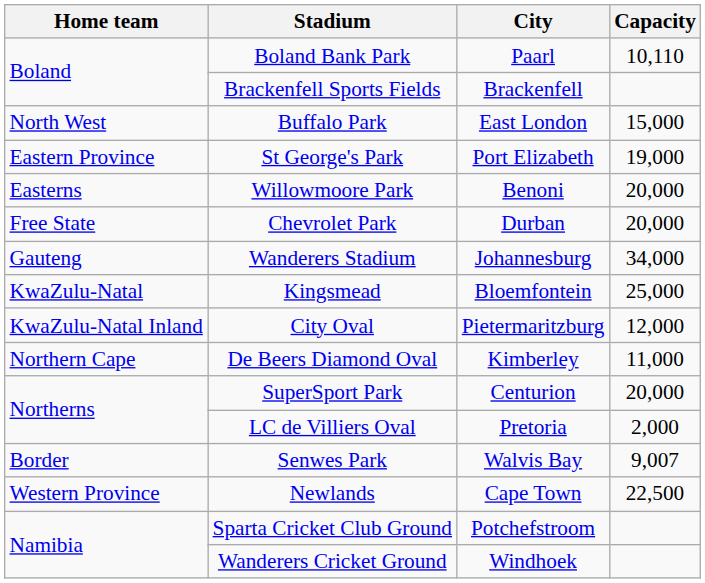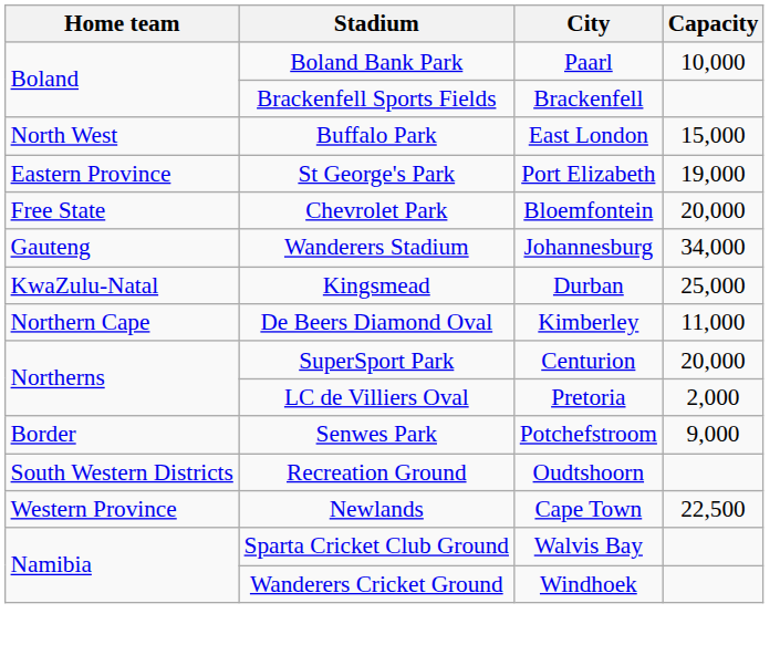 <table class="wikitable sortable" style="text-align:center;">
 <tr>
 <th>Home team</th>
 <th>Stadium</th>
 <th>City</th>
 <th>Capacity</th>
 </tr>
 <tr>
 <td rowspan="2" style="text-align:left;"><a href='#'>Boland</a></td>
 <td><a href='#'>Boland Bank Park</a></td>
 <td><a href='#'>Paarl</a></td>
-<td>10,110</td>
+<td>10,000</td>
 </tr>
 <tr>
 <td><a href='#'>Brackenfell Sports Fields</a></td>
 <td><a href='#'>Brackenfell</a></td>
 <td></td>
 </tr>
 <tr>
 <td style="text-align:left;"><a href='#'>North West</a></td>
 <td><a href='#'>Buffalo Park</a></td>
 <td><a href='#'>East London</a></td>
 <td>15,000</td>
 </tr>
 <tr>
 <td style="text-align:left;"><a href='#'>Eastern Province</a></td>
 <td><a href='#'>St George's Park</a></td>
 <td><a href='#'>Port Elizabeth</a></td>
 <td>19,000</td>
 </tr>
 <tr>
-<td style="text-align:left;"><a href='#'>Easterns</a></td>
-<td><a href='#'>Willowmoore Park</a></td>
-<td><a href='#'>Benoni</a></td>
-<td>20,000</td>
-</tr>
-<tr>
 <td style="text-align:left;"><a href='#'>Free State</a></td>
 <td><a href='#'>Chevrolet Park</a></td>
-<td><a href='#'>Durban</a></td>
+<td><a href='#'>Bloemfontein</a></td>
 <td>20,000</td>
 </tr>
 <tr>
 <td style="text-align:left;"><a href='#'>Gauteng</a></td>
 <td><a href='#'>Wanderers Stadium</a></td>
 <td><a href='#'>Johannesburg</a></td>
 <td>34,000</td>
 </tr>
 <tr>
 <td style="text-align:left;"><a href='#'>KwaZulu-Natal</a></td>
 <td><a href='#'>Kingsmead</a></td>
-<td><a href='#'>Bloemfontein</a></td>
+<td><a href='#'>Durban</a></td>
 <td>25,000</td>
-</tr>
-<tr>
-<td style="text-align:left;"><a href='#'>KwaZulu-Natal Inland</a></td>
-<td><a href='#'>City Oval</a></td>
-<td><a href='#'>Pietermaritzburg</a></td>
-<td>12,000</td>
 </tr>
 <tr>
 <td style="text-align:left;"><a href='#'>Northern Cape</a></td>
 <td><a href='#'>De Beers Diamond Oval</a></td>
 <td><a href='#'>Kimberley</a></td>
 <td>11,000</td>
 </tr>
 <tr>
 <td rowspan="2" style="text-align:left;"><a href='#'>Northerns</a></td>
 <td><a href='#'>SuperSport Park</a></td>
 <td><a href='#'>Centurion</a></td>
 <td>20,000</td>
 </tr>
 <tr>
 <td><a href='#'>LC de Villiers Oval</a></td>
 <td><a href='#'>Pretoria</a></td>
 <td>2,000</td>
 </tr>
 <tr>
 <td style="text-align:left;"><a href='#'>Border</a></td>
 <td><a href='#'>Senwes Park</a></td>
-<td><a href='#'>Walvis Bay</a></td>
-<td>9,007</td>
+<td><a href='#'>Potchefstroom</a></td>
+<td>9,000</td>
+</tr>
+<tr>
+<td style="text-align:left;"><a href='#'>South Western Districts</a></td>
+<td><a href='#'>Recreation Ground</a></td>
+<td><a href='#'>Oudtshoorn</a></td>
+<td></td>
 </tr>
 <tr>
 <td style="text-align:left;"><a href='#'>Western Province</a></td>
 <td><a href='#'>Newlands</a></td>
 <td><a href='#'>Cape Town</a></td>
 <td>22,500</td>
 </tr>
 <tr>
 <td rowspan="2" style="text-align:left;"><a href='#'>Namibia</a></td>
 <td><a href='#'>Sparta Cricket Club Ground</a></td>
-<td><a href='#'>Potchefstroom</a></td>
+<td><a href='#'>Walvis Bay</a></td>
 <td></td>
 </tr>
 <tr>
 <td><a href='#'>Wanderers Cricket Ground</a></td>
 <td><a href='#'>Windhoek</a></td>
 <td></td>
 </tr>
 </table>
